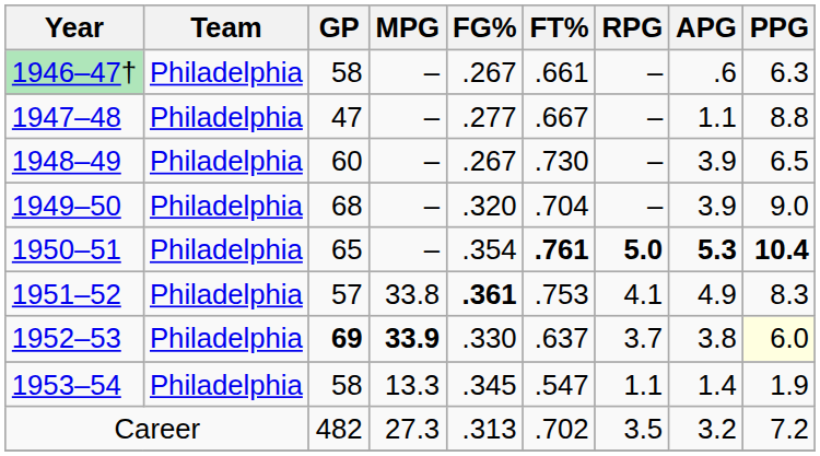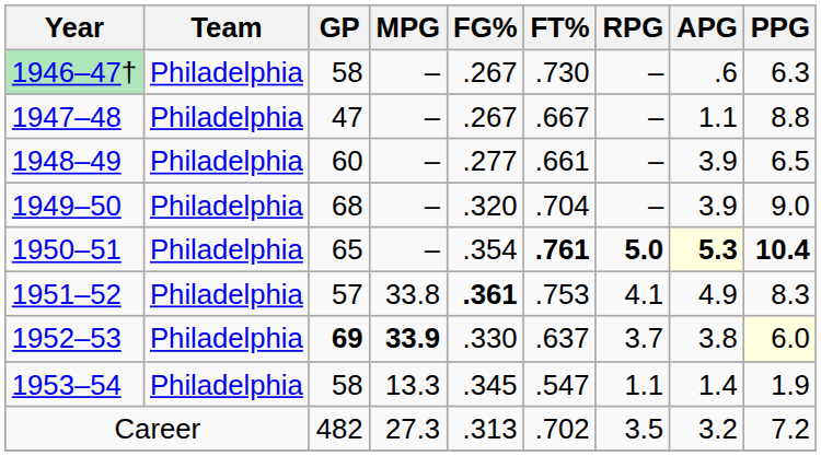 <table class="wikitable sortable" style="font-size:95%; text-align:right;">
 <tr>
 <th>Year</th>
 <th>Team</th>
 <th>GP</th>
 <th>MPG</th>
 <th>FG%</th>
 <th>FT%</th>
 <th>RPG</th>
 <th>APG</th>
 <th>PPG</th>
 </tr>
 <tr>
 <td style="text-align:left;background:#afe6ba;"><a href='#'>1946–47</a>†</td>
 <td style="text-align:left;"><a href='#'>Philadelphia</a></td>
 <td>58</td>
 <td>–</td>
 <td>.267</td>
-<td>.661</td>
+<td>.730</td>
 <td>–</td>
 <td>.6</td>
 <td>6.3</td>
 </tr>
 <tr>
 <td style="text-align:left;"><a href='#'>1947–48</a></td>
 <td style="text-align:left;"><a href='#'>Philadelphia</a></td>
 <td>47</td>
 <td>–</td>
-<td>.277</td>
+<td>.267</td>
 <td>.667</td>
 <td>–</td>
 <td>1.1</td>
 <td>8.8</td>
 </tr>
 <tr>
 <td style="text-align:left;"><a href='#'>1948–49</a></td>
 <td style="text-align:left;"><a href='#'>Philadelphia</a></td>
 <td>60</td>
 <td>–</td>
-<td>.267</td>
-<td>.730</td>
+<td>.277</td>
+<td>.661</td>
 <td>–</td>
 <td>3.9</td>
 <td>6.5</td>
 </tr>
 <tr>
 <td style="text-align:left;"><a href='#'>1949–50</a></td>
 <td style="text-align:left;"><a href='#'>Philadelphia</a></td>
 <td>68</td>
 <td>–</td>
 <td>.320</td>
 <td>.704</td>
 <td>–</td>
 <td>3.9</td>
 <td>9.0</td>
 </tr>
 <tr>
 <td style="text-align:left;"><a href='#'>1950–51</a></td>
 <td style="text-align:left;"><a href='#'>Philadelphia</a></td>
 <td>65</td>
 <td>–</td>
 <td>.354</td>
 <td><strong>.761</strong></td>
 <td><strong>5.0</strong></td>
-<td><strong>5.3</strong></td>
+<td style="background: lightyellow;"><strong>5.3</strong></td>
 <td><strong>10.4</strong></td>
 </tr>
 <tr>
 <td style="text-align:left;"><a href='#'>1951–52</a></td>
 <td style="text-align:left;"><a href='#'>Philadelphia</a></td>
 <td>57</td>
 <td>33.8</td>
 <td><strong>.361</strong></td>
 <td>.753</td>
 <td>4.1</td>
 <td>4.9</td>
 <td>8.3</td>
 </tr>
 <tr>
 <td style="text-align:left;"><a href='#'>1952–53</a></td>
 <td style="text-align:left;"><a href='#'>Philadelphia</a></td>
 <td><strong>69</strong></td>
 <td><strong>33.9</strong></td>
 <td>.330</td>
 <td>.637</td>
 <td>3.7</td>
 <td>3.8</td>
 <td style="background: lightyellow;">6.0</td>
 </tr>
 <tr>
 <td style="text-align:left;"><a href='#'>1953–54</a></td>
 <td style="text-align:left;"><a href='#'>Philadelphia</a></td>
 <td>58</td>
 <td>13.3</td>
 <td>.345</td>
 <td>.547</td>
 <td>1.1</td>
 <td>1.4</td>
 <td>1.9</td>
 </tr>
 <tr>
 <td style="text-align:center;" colspan="2">Career</td>
 <td>482</td>
 <td>27.3</td>
 <td>.313</td>
 <td>.702</td>
 <td>3.5</td>
 <td>3.2</td>
 <td>7.2</td>
 </tr>
 <tr>
 </tr>
 </table>
